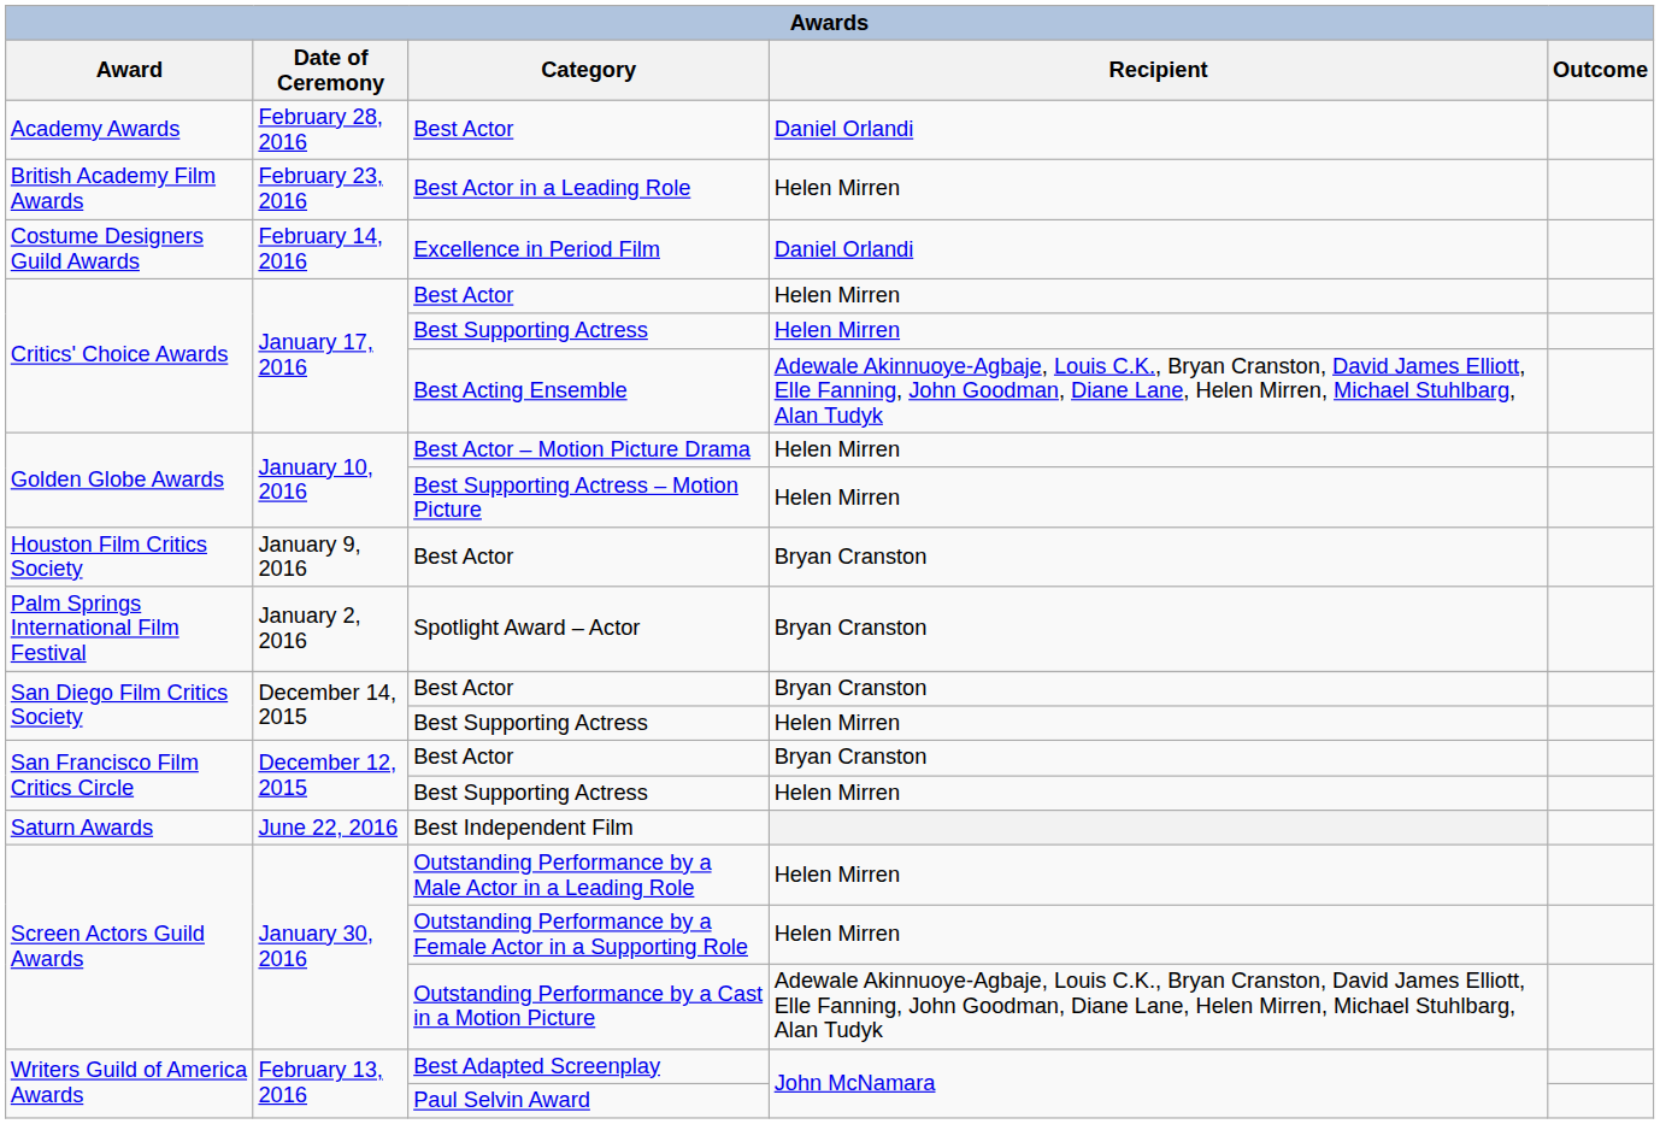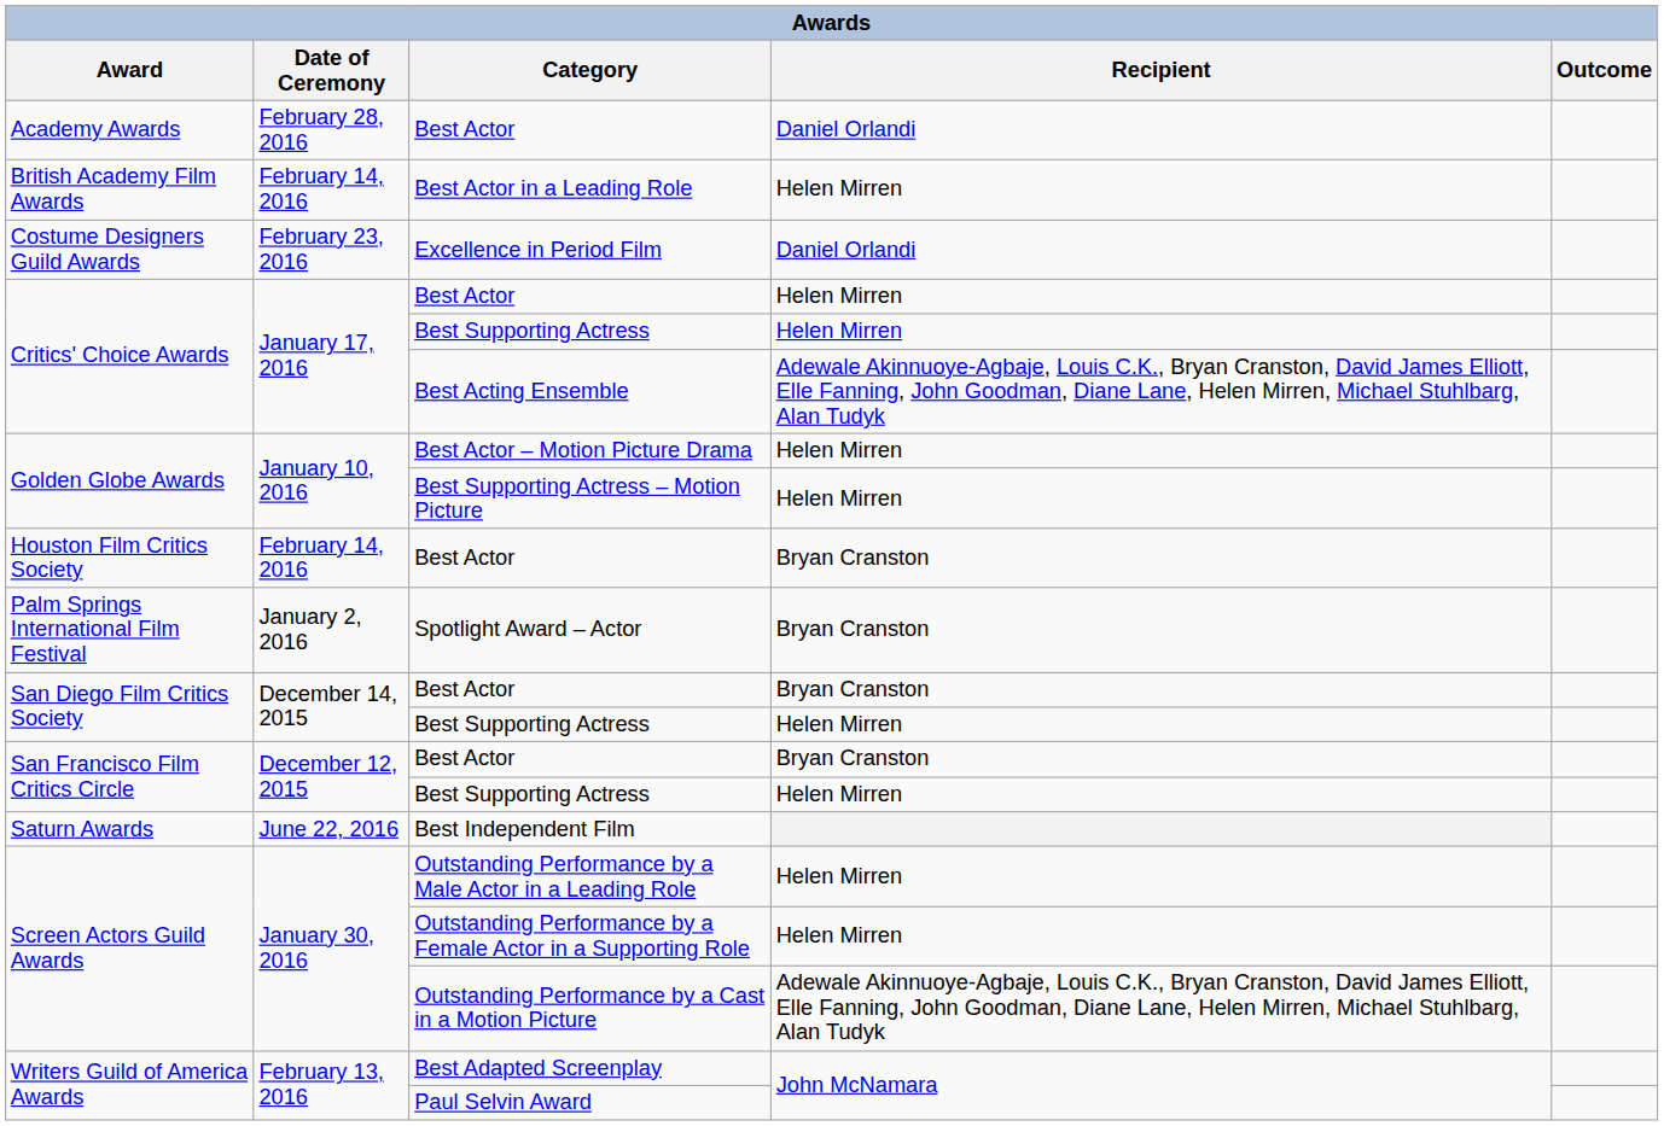 <table class="wikitable" width="95%">
 <tr style="background:#ccc; text-align:center;">
 <th colspan="5" style="background: LightSteelBlue;">Awards</th>
 </tr>
 <tr style="background:#ccc; text-align:center;">
 <th>Award</th>
 <th>Date of Ceremony</th>
 <th>Category</th>
 <th>Recipient</th>
 <th>Outcome</th>
 </tr>
 <tr>
 <td><a href='#'>Academy Awards</a></td>
 <td><a href='#'>February 28, 2016</a></td>
 <td><a href='#'>Best Actor</a></td>
 <td><a href='#'>Daniel Orlandi</a></td>
 <td></td>
 </tr>
 <tr>
 <td><a href='#'>British Academy Film Awards</a></td>
-<td><a href='#'>February 23, 2016</a></td>
+<td><a href='#'>February 14, 2016</a></td>
 <td><a href='#'>Best Actor in a Leading Role</a></td>
 <td>Helen Mirren</td>
 <td></td>
 </tr>
 <tr>
 <td><a href='#'>Costume Designers Guild Awards</a></td>
-<td><a href='#'>February 14, 2016</a></td>
+<td><a href='#'>February 23, 2016</a></td>
 <td><a href='#'>Excellence in Period Film</a></td>
 <td><a href='#'>Daniel Orlandi</a></td>
 <td></td>
 </tr>
 <tr>
 <td rowspan="3"><a href='#'>Critics' Choice Awards</a></td>
 <td rowspan="3"><a href='#'>January 17, 2016</a></td>
 <td><a href='#'>Best Actor</a></td>
 <td>Helen Mirren</td>
 <td></td>
 </tr>
 <tr>
 <td><a href='#'>Best Supporting Actress</a></td>
 <td><a href='#'>Helen Mirren</a></td>
 <td></td>
 </tr>
 <tr>
 <td><a href='#'>Best Acting Ensemble</a></td>
 <td><a href='#'>Adewale Akinnuoye-Agbaje</a>, <a href='#'>Louis C.K.</a>, Bryan Cranston, <a href='#'>David James Elliott</a>, <a href='#'>Elle Fanning</a>, <a href='#'>John Goodman</a>, <a href='#'>Diane Lane</a>, Helen Mirren, <a href='#'>Michael Stuhlbarg</a>, <a href='#'>Alan Tudyk</a></td>
 <td></td>
 </tr>
 <tr>
 <td rowspan="2"><a href='#'>Golden Globe Awards</a></td>
 <td rowspan="2"><a href='#'>January 10, 2016</a></td>
 <td><a href='#'>Best Actor – Motion Picture Drama</a></td>
 <td>Helen Mirren</td>
 <td></td>
 </tr>
 <tr>
 <td><a href='#'>Best Supporting Actress – Motion Picture</a></td>
 <td>Helen Mirren</td>
 <td></td>
 </tr>
 <tr>
 <td><a href='#'>Houston Film Critics Society</a></td>
-<td>January 9, 2016</td>
+<td><a href='#'>February 14, 2016</a></td>
 <td>Best Actor</td>
 <td>Bryan Cranston</td>
 <td></td>
 </tr>
 <tr>
 <td><a href='#'>Palm Springs International Film Festival</a></td>
 <td>January 2, 2016</td>
 <td>Spotlight Award – Actor</td>
 <td>Bryan Cranston</td>
 <td></td>
 </tr>
 <tr>
 </tr>
 <tr>
 <td rowspan="2"><a href='#'>San Diego Film Critics Society</a></td>
 <td rowspan="2">December 14, 2015</td>
 <td>Best Actor</td>
 <td>Bryan Cranston</td>
 <td></td>
 </tr>
 <tr>
 <td>Best Supporting Actress</td>
 <td>Helen Mirren</td>
 <td></td>
 </tr>
 <tr>
 <td rowspan="2"><a href='#'>San Francisco Film Critics Circle</a></td>
 <td rowspan="2"><a href='#'>December 12, 2015</a></td>
 <td>Best Actor</td>
 <td>Bryan Cranston</td>
 <td></td>
 </tr>
 <tr>
 <td>Best Supporting Actress</td>
 <td>Helen Mirren</td>
 <td></td>
 </tr>
 <tr>
 <td><a href='#'>Saturn Awards</a></td>
 <td><a href='#'>June 22, 2016</a></td>
 <td>Best Independent Film</td>
 <th></th>
 <td></td>
 </tr>
 <tr>
 <td rowspan="3"><a href='#'>Screen Actors Guild Awards</a></td>
 <td rowspan="3"><a href='#'>January 30, 2016</a></td>
 <td><a href='#'>Outstanding Performance by a Male Actor in a Leading Role</a></td>
 <td>Helen Mirren</td>
 <td></td>
 </tr>
 <tr>
 <td><a href='#'>Outstanding Performance by a Female Actor in a Supporting Role</a></td>
 <td>Helen Mirren</td>
 <td></td>
 </tr>
 <tr>
 <td><a href='#'>Outstanding Performance by a Cast in a Motion Picture</a></td>
 <td>Adewale Akinnuoye-Agbaje, Louis C.K., Bryan Cranston, David James Elliott, Elle Fanning, John Goodman, Diane Lane, Helen Mirren, Michael Stuhlbarg, Alan Tudyk</td>
 <td></td>
 </tr>
 <tr>
 <td rowspan="2"><a href='#'>Writers Guild of America Awards</a></td>
 <td rowspan="2"><a href='#'>February 13, 2016</a></td>
 <td><a href='#'>Best Adapted Screenplay</a></td>
 <td rowspan="2"><a href='#'>John McNamara</a></td>
 <td></td>
 </tr>
 <tr>
 <td><a href='#'>Paul Selvin Award</a></td>
 <td></td>
 </tr>
 </table>
